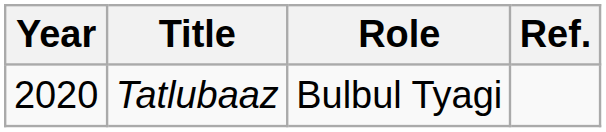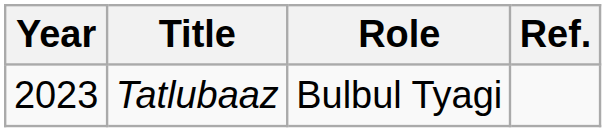 <table class="wikitable">
 <tr>
 <th>Year</th>
 <th>Title</th>
 <th>Role</th>
 <th>Ref.</th>
 </tr>
 <tr>
-<td>2020</td>
+<td>2023</td>
 <td><em>Tatlubaaz</em></td>
 <td>Bulbul Tyagi</td>
 <td></td>
 </tr>
 </table>
